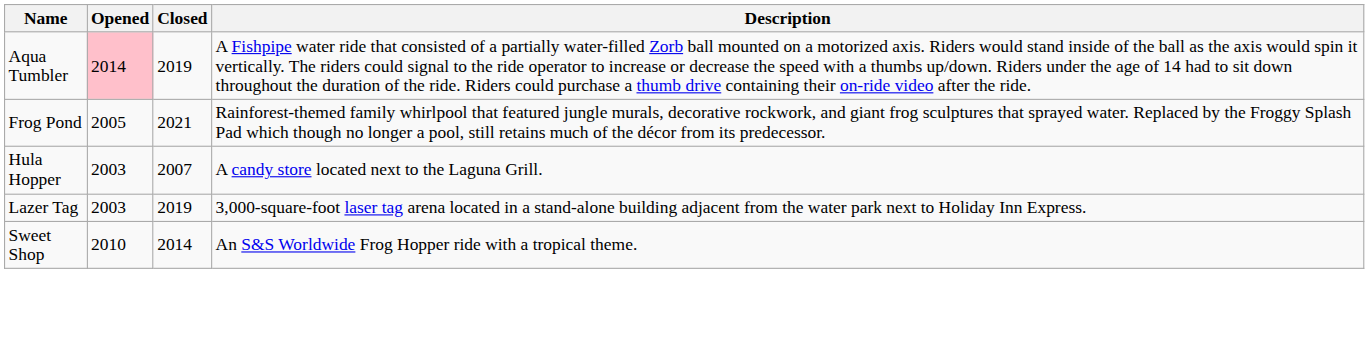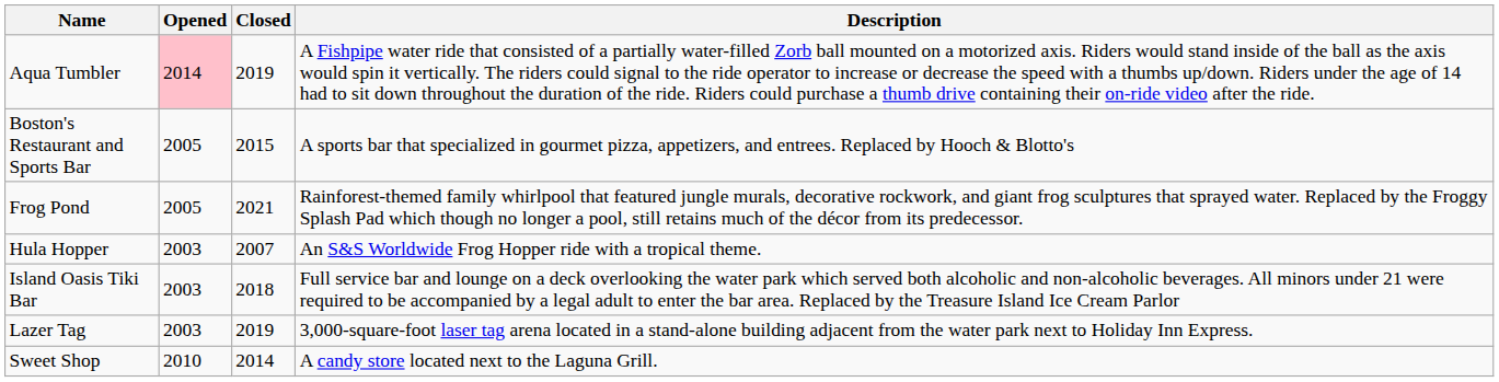 <table class="wikitable">
 <tr>
 <th>Name</th>
 <th>Opened</th>
 <th>Closed</th>
 <th>Description</th>
 </tr>
 <tr>
 <td>Aqua Tumbler</td>
 <td style="background: pink;">2014</td>
 <td>2019</td>
 <td>A <a href='#'>Fishpipe</a> water ride that consisted of a partially water-filled <a href='#'>Zorb</a> ball mounted on a motorized axis. Riders would stand inside of the ball as the axis would spin it vertically. The riders could signal to the ride operator to increase or decrease the speed with a thumbs up/down. Riders under the age of 14 had to sit down throughout the duration of the ride. Riders could purchase a <a href='#'>thumb drive</a> containing their <a href='#'>on-ride video</a> after the ride.</td>
 </tr>
 <tr>
+<td>Boston's Restaurant and Sports Bar</td>
+<td>2005</td>
+<td>2015</td>
+<td>A sports bar that specialized in gourmet pizza, appetizers, and entrees. Replaced by Hooch & Blotto's</td>
+</tr>
+<tr>
 <td>Frog Pond</td>
 <td>2005</td>
 <td>2021</td>
 <td>Rainforest-themed family whirlpool that featured jungle murals, decorative rockwork, and giant frog sculptures that sprayed water. Replaced by the Froggy Splash Pad which though no longer a pool, still retains much of the décor from its predecessor.</td>
 </tr>
 <tr>
 <td>Hula Hopper</td>
 <td>2003</td>
 <td>2007</td>
-<td>A <a href='#'>candy store</a> located next to the Laguna Grill.</td>
+<td>An <a href='#'>S&S Worldwide</a> Frog Hopper ride with a tropical theme.</td>
+</tr>
+<tr>
+<td>Island Oasis Tiki Bar</td>
+<td>2003</td>
+<td>2018</td>
+<td>Full service bar and lounge on a deck overlooking the water park which served both alcoholic and non-alcoholic beverages. All minors under 21 were required to be accompanied by a legal adult to enter the bar area. Replaced by the Treasure Island Ice Cream Parlor</td>
 </tr>
 <tr>
 <td>Lazer Tag</td>
 <td>2003</td>
 <td>2019</td>
 <td>3,000-square-foot <a href='#'>laser tag</a> arena located in a stand-alone building adjacent from the water park next to Holiday Inn Express.</td>
 </tr>
 <tr>
 <td>Sweet Shop</td>
 <td>2010</td>
 <td>2014</td>
-<td>An <a href='#'>S&S Worldwide</a> Frog Hopper ride with a tropical theme.</td>
+<td>A <a href='#'>candy store</a> located next to the Laguna Grill.</td>
 </tr>
 </table>
